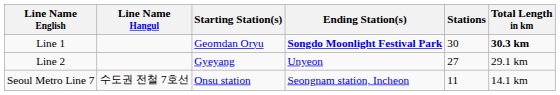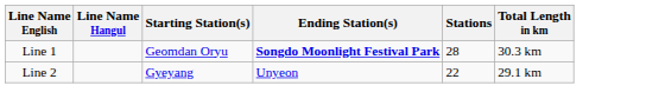 <table class="wikitable">
 <tr>
 <th>Line Name<br><small>English</small></th>
 <th>Line Name<br><small><a href='#'>Hangul</a></small></th>
 <th>Starting Station(s)</th>
 <th>Ending Station(s)</th>
 <th>Stations</th>
 <th>Total Length<br><small>in km</small></th>
 </tr>
 <tr>
 <td style="text-align: center">Line 1</td>
 <td style="text-align: center"></td>
 <td><a href='#'>Geomdan Oryu</a></td>
 <td><strong><a href='#'>Songdo Moonlight Festival Park</a></strong></td>
-<td>30</td>
-<td><strong>30.3 km</strong></td>
+<td>28</td>
+<td>30.3 km</td>
 </tr>
 <tr>
 <td style="text-align: center">Line 2</td>
 <td style="text-align: center"></td>
 <td><a href='#'>Gyeyang</a></td>
 <td><a href='#'>Unyeon</a></td>
-<td>27</td>
+<td>22</td>
 <td>29.1 km</td>
 </tr>
-<tr>
-<td style="text-align: center">Seoul Metro Line 7</td>
-<td style="text-align: center">수도권 전철 7호선</td>
-<td><a href='#'>Onsu station</a></td>
-<td><a href='#'>Seongnam station, Incheon</a></td>
-<td>11</td>
-<td>14.1 km</td>
-</tr>
 </table>
